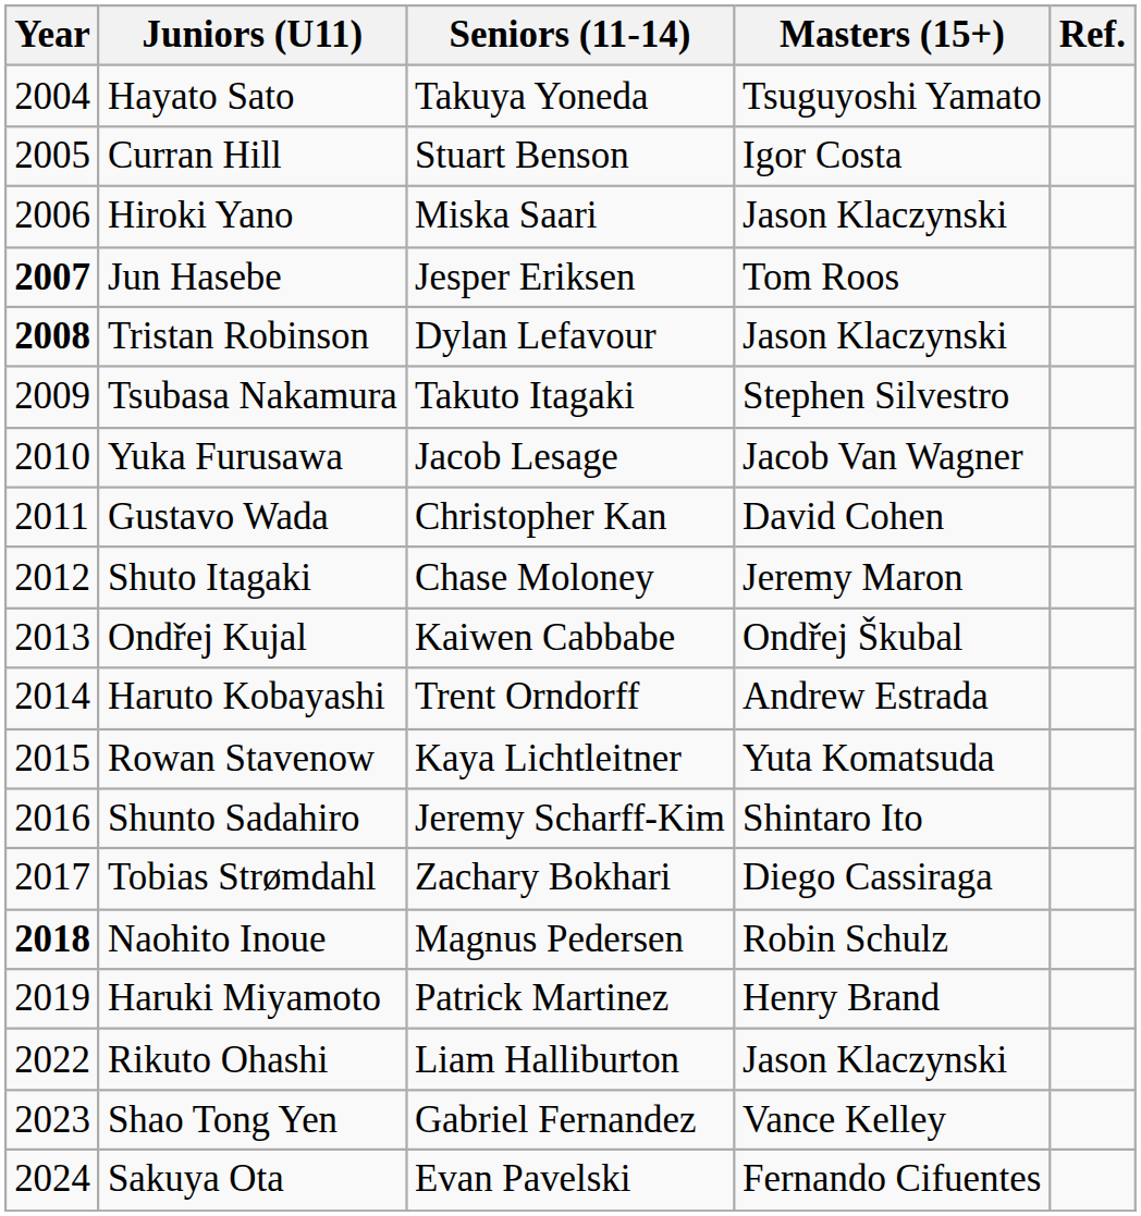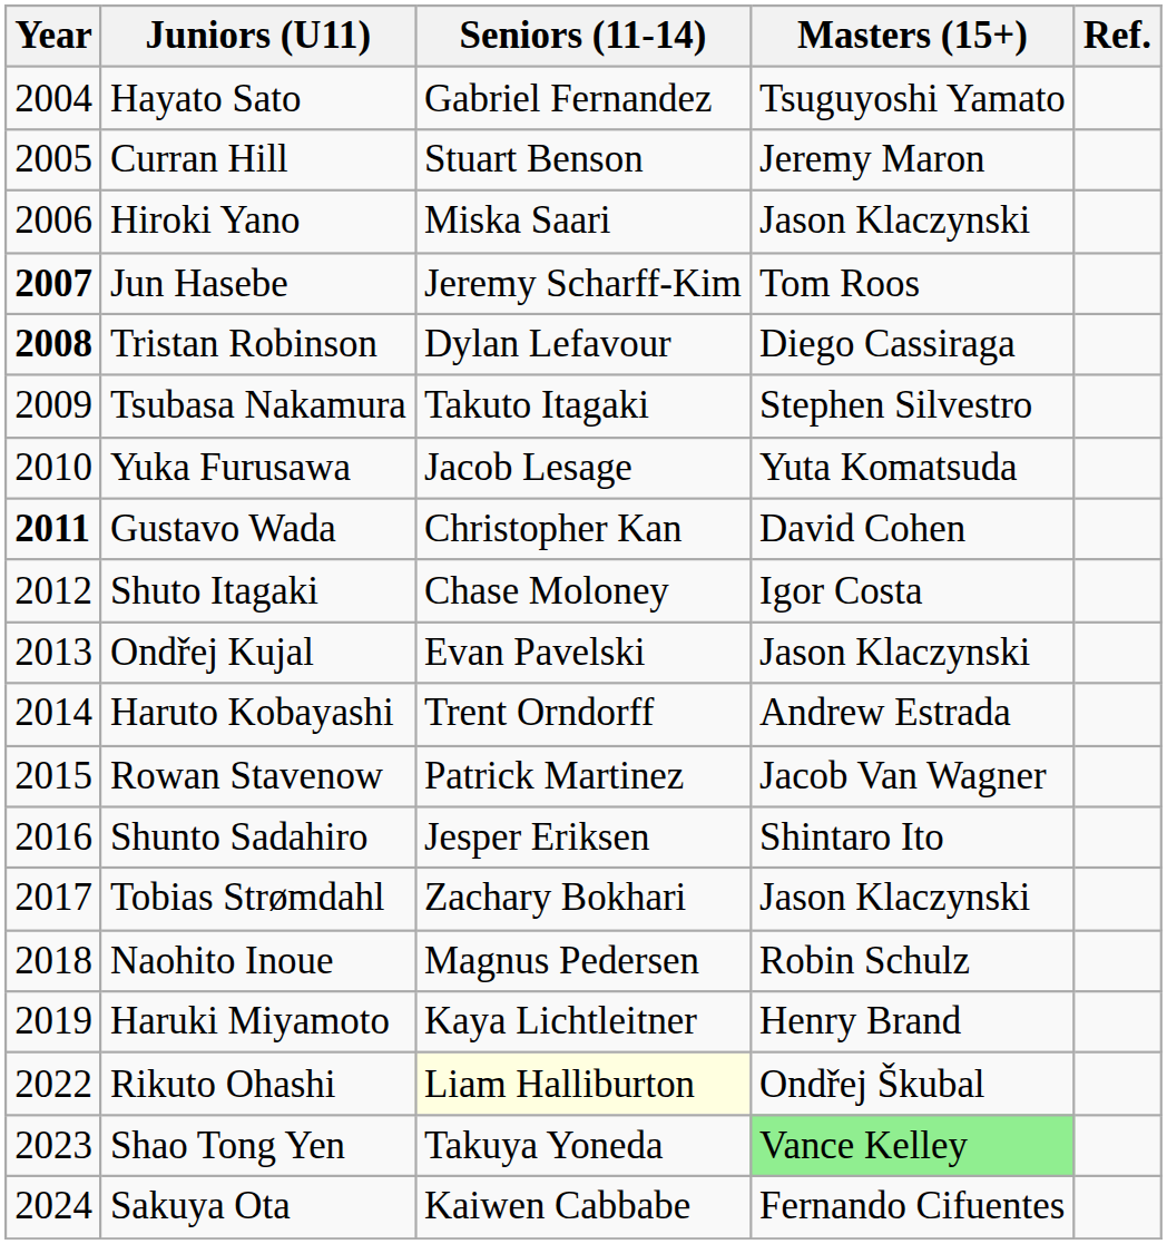 <table class="wikitable">
 <tr>
 <th>Year</th>
 <th>Juniors (U11)</th>
 <th>Seniors (11-14)</th>
 <th>Masters (15+)</th>
 <th>Ref.</th>
 </tr>
 <tr>
 <td>2004</td>
 <td> Hayato Sato</td>
-<td> Takuya Yoneda</td>
+<td> Gabriel Fernandez</td>
 <td> Tsuguyoshi Yamato</td>
 <td></td>
 </tr>
 <tr>
 <td>2005</td>
 <td> Curran Hill</td>
 <td> Stuart Benson</td>
-<td> Igor Costa</td>
+<td> Jeremy Maron</td>
 <td></td>
 </tr>
 <tr>
 <td>2006</td>
 <td> Hiroki Yano</td>
 <td> Miska Saari</td>
 <td> Jason Klaczynski</td>
 <td></td>
 </tr>
 <tr>
 <td><strong>2007</strong></td>
 <td> Jun Hasebe</td>
-<td> Jesper Eriksen</td>
+<td> Jeremy Scharff-Kim</td>
 <td> Tom Roos</td>
 <td></td>
 </tr>
 <tr>
 <td><strong>2008</strong></td>
 <td> Tristan Robinson</td>
 <td> Dylan Lefavour</td>
-<td> Jason Klaczynski</td>
+<td> Diego Cassiraga</td>
 <td></td>
 </tr>
 <tr>
 <td>2009</td>
 <td> Tsubasa Nakamura</td>
 <td> Takuto Itagaki</td>
 <td> Stephen Silvestro</td>
 <td></td>
 </tr>
 <tr>
 <td>2010</td>
 <td> Yuka Furusawa</td>
 <td> Jacob Lesage</td>
-<td> Jacob Van Wagner</td>
+<td> Yuta Komatsuda</td>
 <td></td>
 </tr>
 <tr>
-<td>2011</td>
+<td><strong>2011</strong></td>
 <td> Gustavo Wada</td>
 <td> Christopher Kan</td>
 <td> David Cohen</td>
 <td></td>
 </tr>
 <tr>
 <td>2012</td>
 <td> Shuto Itagaki</td>
 <td> Chase Moloney</td>
-<td> Jeremy Maron</td>
+<td> Igor Costa</td>
 <td></td>
 </tr>
 <tr>
 <td>2013</td>
 <td> Ondřej Kujal</td>
-<td> Kaiwen Cabbabe</td>
-<td> Ondřej Škubal</td>
+<td> Evan Pavelski</td>
+<td> Jason Klaczynski</td>
 <td></td>
 </tr>
 <tr>
 <td>2014</td>
 <td> Haruto Kobayashi</td>
 <td> Trent Orndorff</td>
 <td> Andrew Estrada</td>
 <td></td>
 </tr>
 <tr>
 <td>2015</td>
 <td> Rowan Stavenow</td>
-<td> Kaya Lichtleitner</td>
-<td> Yuta Komatsuda</td>
+<td> Patrick Martinez</td>
+<td> Jacob Van Wagner</td>
 <td></td>
 </tr>
 <tr>
 <td>2016</td>
 <td> Shunto Sadahiro</td>
-<td> Jeremy Scharff-Kim</td>
+<td> Jesper Eriksen</td>
 <td> Shintaro Ito</td>
 <td></td>
 </tr>
 <tr>
 <td>2017</td>
 <td> Tobias Strømdahl</td>
 <td> Zachary Bokhari</td>
-<td> Diego Cassiraga</td>
+<td> Jason Klaczynski</td>
 <td></td>
 </tr>
 <tr>
-<td><strong>2018</strong></td>
+<td>2018</td>
 <td> Naohito Inoue</td>
 <td> Magnus Pedersen</td>
 <td> Robin Schulz</td>
 <td></td>
 </tr>
 <tr>
 <td>2019</td>
 <td> Haruki Miyamoto</td>
-<td> Patrick Martinez</td>
+<td> Kaya Lichtleitner</td>
 <td> Henry Brand</td>
 <td></td>
 </tr>
 <tr>
 <td>2022</td>
 <td> Rikuto Ohashi</td>
-<td> Liam Halliburton</td>
-<td> Jason Klaczynski</td>
+<td style="background: lightyellow;"> Liam Halliburton</td>
+<td> Ondřej Škubal</td>
 <td></td>
 </tr>
 <tr>
 <td>2023</td>
 <td> Shao Tong Yen</td>
-<td> Gabriel Fernandez</td>
-<td> Vance Kelley</td>
+<td> Takuya Yoneda</td>
+<td style="background: lightgreen;"> Vance Kelley</td>
 <td></td>
 </tr>
 <tr>
 <td>2024</td>
 <td> Sakuya Ota</td>
-<td> Evan Pavelski</td>
+<td> Kaiwen Cabbabe</td>
 <td> Fernando Cifuentes</td>
 <td></td>
 </tr>
 <tr>
 </tr>
 </table>
